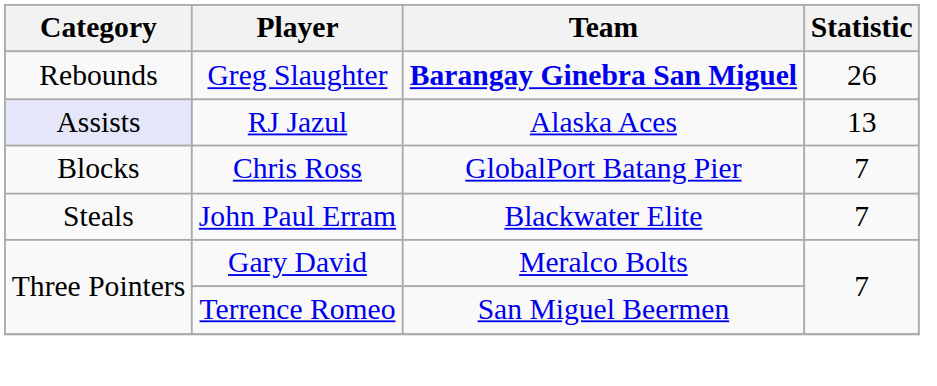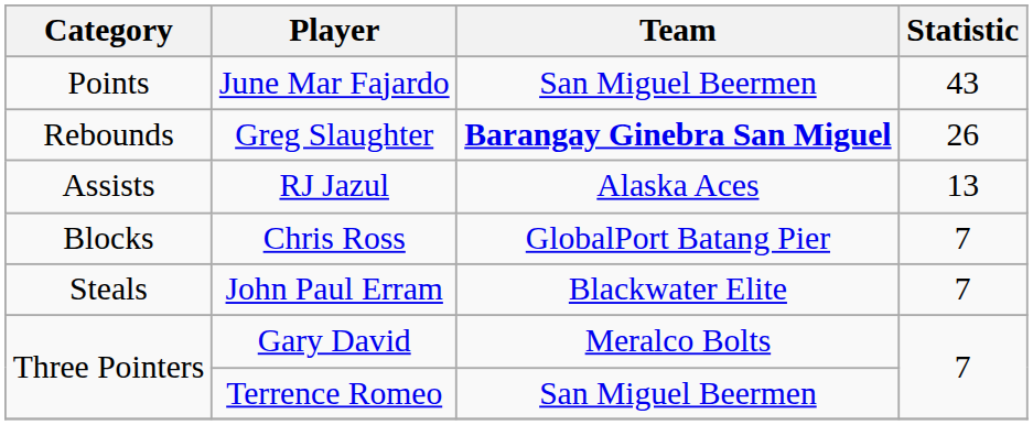 <table class="wikitable" style="text-align:center">
 <tr>
 <th>Category</th>
 <th>Player</th>
 <th>Team</th>
 <th>Statistic</th>
 </tr>
 <tr>
+<td>Points</td>
+<td><a href='#'>June Mar Fajardo</a></td>
+<td><a href='#'>San Miguel Beermen</a></td>
+<td>43</td>
+</tr>
+<tr>
 <td>Rebounds</td>
 <td><a href='#'>Greg Slaughter</a></td>
 <td><strong><a href='#'>Barangay Ginebra San Miguel</a></strong></td>
 <td>26</td>
 </tr>
 <tr>
-<td style="background: lavender;">Assists</td>
+<td>Assists</td>
 <td><a href='#'>RJ Jazul</a></td>
 <td><a href='#'>Alaska Aces</a></td>
 <td>13</td>
 </tr>
 <tr>
 <td>Blocks</td>
 <td><a href='#'>Chris Ross</a></td>
 <td><a href='#'>GlobalPort Batang Pier</a></td>
 <td>7</td>
 </tr>
 <tr>
 <td>Steals</td>
 <td><a href='#'>John Paul Erram</a></td>
 <td><a href='#'>Blackwater Elite</a></td>
 <td>7</td>
 </tr>
 <tr>
 <td rowspan=2>Three Pointers</td>
 <td><a href='#'>Gary David</a></td>
 <td><a href='#'>Meralco Bolts</a></td>
 <td rowspan=2>7</td>
 </tr>
 <tr>
 <td><a href='#'>Terrence Romeo</a></td>
 <td><a href='#'>San Miguel Beermen</a></td>
 </tr>
 <tr>
 </tr>
 </table>
